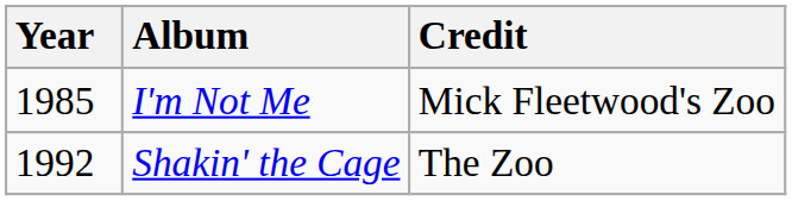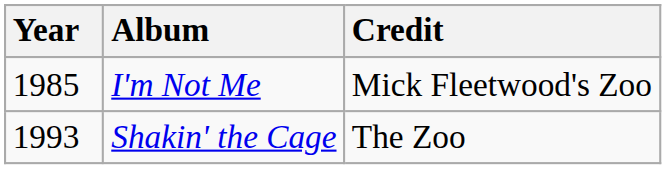 <table class="wikitable">
 <tr>
 <th style="vertical-align:top; text-align:left; width:40px;">Year</th>
 <th style="text-align:left; vertical-align:top;">Album</th>
 <th style="text-align:left; vertical-align:top;">Credit</th>
 </tr>
 <tr style="vertical-align:top;">
 <td style="text-align:left; ">1985</td>
 <td style="text-align:left; "><em><a href='#'>I'm Not Me</a></em></td>
 <td style="text-align:left; ">Mick Fleetwood's Zoo</td>
 </tr>
 <tr style="vertical-align:top;">
-<td style="text-align:left; ">1992</td>
+<td style="text-align:left; ">1993</td>
 <td style="text-align:left; "><em><a href='#'>Shakin' the Cage</a></em></td>
 <td style="text-align:left; ">The Zoo</td>
 </tr>
 </table>
